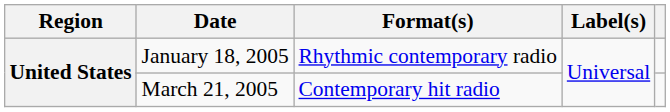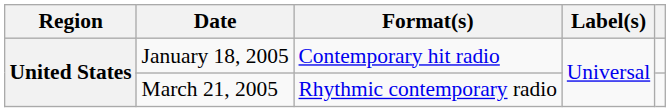 <table class="wikitable plainrowheaders">
 <tr>
 <th scope="col">Region</th>
 <th scope="col">Date</th>
 <th scope="col">Format(s)</th>
 <th scope="col">Label(s)</th>
 <th scope="col"></th>
 </tr>
 <tr>
 <th scope="row" rowspan="2">United States</th>
 <td>January 18, 2005</td>
-<td><a href='#'>Rhythmic contemporary</a> radio</td>
+<td><a href='#'>Contemporary hit radio</a></td>
 <td rowspan="2"><a href='#'>Universal</a></td>
 <td></td>
 </tr>
 <tr>
 <td>March 21, 2005</td>
-<td><a href='#'>Contemporary hit radio</a></td>
+<td><a href='#'>Rhythmic contemporary</a> radio</td>
 <td></td>
 </tr>
 </table>
